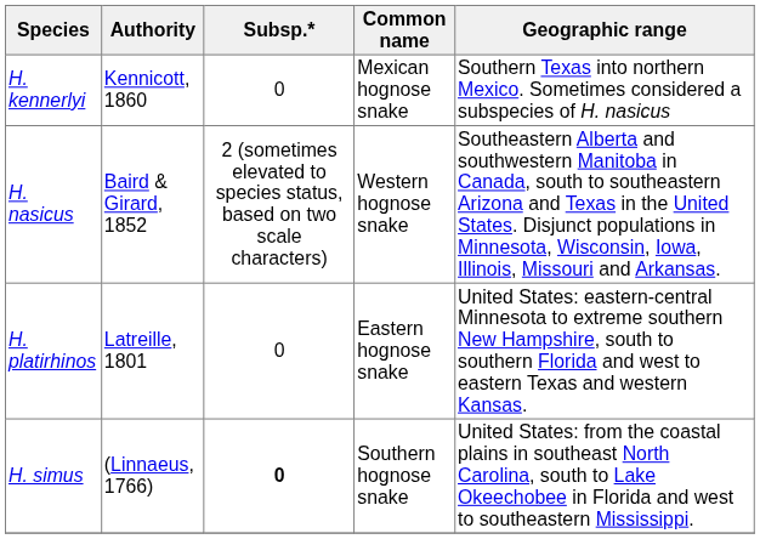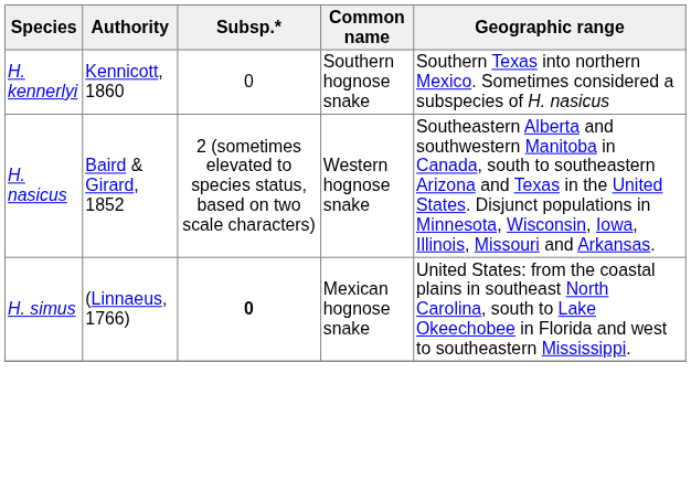 <table cellspacing=0 cellpadding=2 border=1 style="border-collapse: collapse;">
 <tr>
 <th bgcolor="#f0f0f0">Species</th>
 <th bgcolor="#f0f0f0">Authority</th>
 <th bgcolor="#f0f0f0">Subsp.*</th>
 <th bgcolor="#f0f0f0">Common name</th>
 <th bgcolor="#f0f0f0">Geographic range</th>
 </tr>
 <tr>
 <td><em><a href='#'>H. kennerlyi</a></em></td>
 <td><a href='#'>Kennicott</a>, 1860</td>
 <td align="center">0</td>
-<td>Mexican hognose snake</td>
+<td>Southern hognose snake</td>
 <td>Southern <a href='#'>Texas</a> into northern <a href='#'>Mexico</a>. Sometimes considered a subspecies of <em>H. nasicus</em></td>
 </tr>
 <tr>
 <td><em><a href='#'>H. nasicus</a></em></td>
 <td><a href='#'>Baird</a> & <a href='#'>Girard</a>, 1852</td>
 <td align="center">2 (sometimes elevated to species status, based on two scale characters)</td>
 <td>Western hognose snake</td>
 <td style="width:40%">Southeastern <a href='#'>Alberta</a> and southwestern <a href='#'>Manitoba</a> in <a href='#'>Canada</a>, south to southeastern <a href='#'>Arizona</a> and <a href='#'>Texas</a> in the <a href='#'>United States</a>. Disjunct populations in <a href='#'>Minnesota</a>, <a href='#'>Wisconsin</a>, <a href='#'>Iowa</a>, <a href='#'>Illinois</a>, <a href='#'>Missouri</a> and <a href='#'>Arkansas</a>.</td>
 </tr>
 <tr>
-<td><em><a href='#'>H. platirhinos</a></em></td>
-<td><a href='#'>Latreille</a>, 1801</td>
-<td align="center">0</td>
-<td>Eastern hognose snake</td>
-<td>United States: eastern-central Minnesota to extreme southern <a href='#'>New Hampshire</a>, south to southern <a href='#'>Florida</a> and west to eastern Texas and western <a href='#'>Kansas</a>.</td>
-</tr>
-<tr>
 <td><em><a href='#'>H. simus</a></em></td>
 <td>(<a href='#'>Linnaeus</a>, 1766)</td>
 <td align="center"><strong>0</strong></td>
-<td>Southern hognose snake</td>
+<td>Mexican hognose snake</td>
 <td>United States: from the coastal plains in southeast <a href='#'>North Carolina</a>, south to <a href='#'>Lake Okeechobee</a> in Florida and west to southeastern <a href='#'>Mississippi</a>.</td>
 </tr>
 <tr>
 </tr>
 </table>
